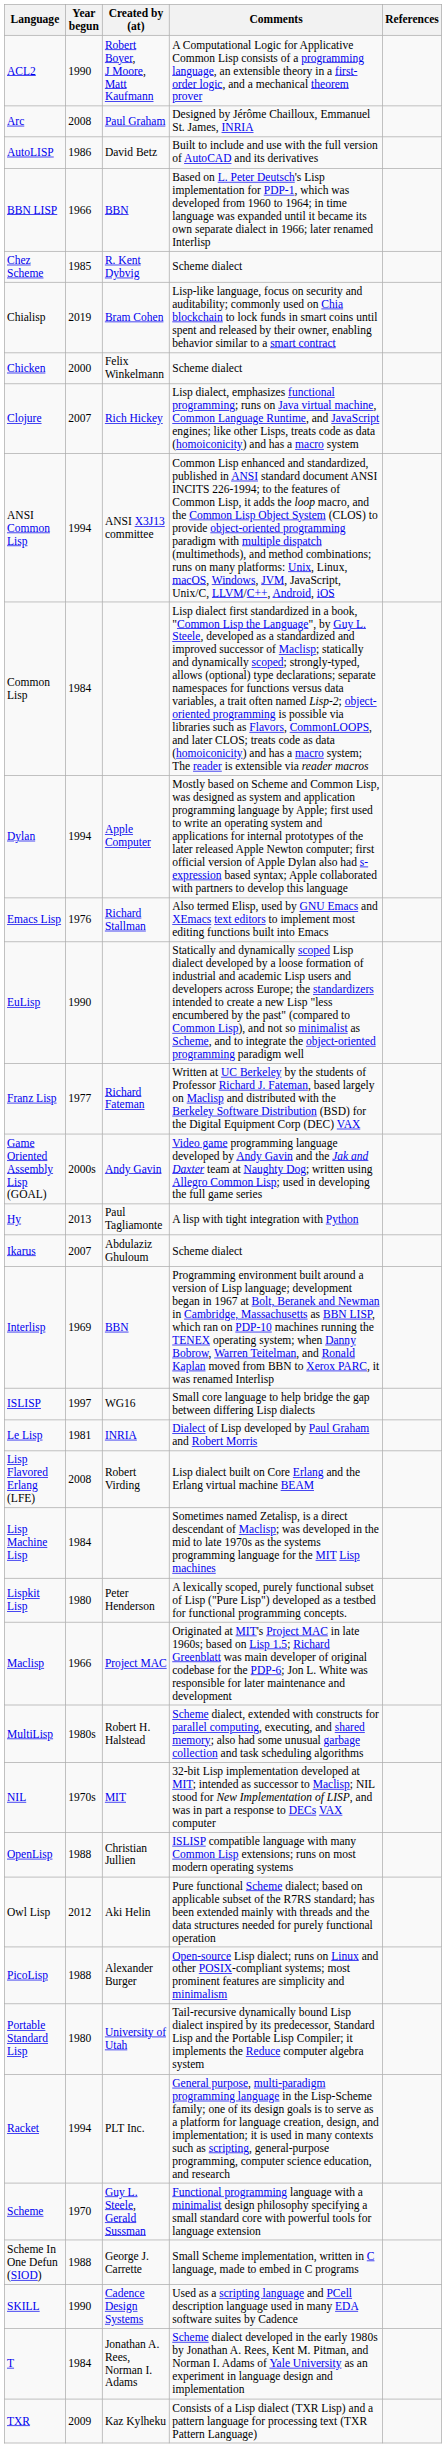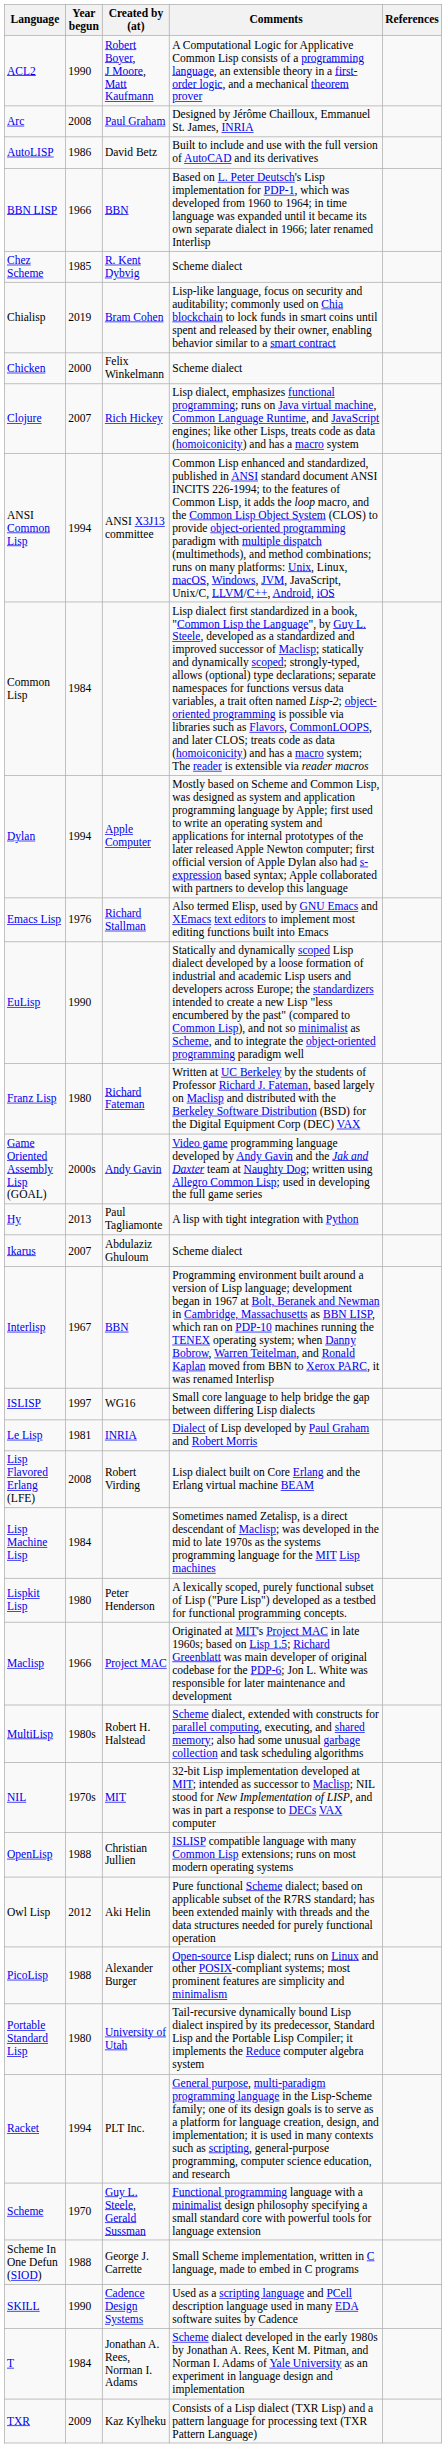 <table class="wikitable sortable">
 <tr>
 <th>Language</th>
 <th>Year begun</th>
 <th>Created by (at)</th>
 <th>Comments</th>
 <th>References</th>
 </tr>
 <tr>
 <td><a href='#'>ACL2</a></td>
 <td>1990</td>
 <td><a href='#'>Robert Boyer</a>,<br><a href='#'>J Moore</a>,<br><a href='#'>Matt Kaufmann</a></td>
 <td>A Computational Logic for Applicative Common Lisp consists of a <a href='#'>programming language</a>, an extensible theory in a <a href='#'>first-order logic</a>, and a mechanical <a href='#'>theorem prover</a></td>
 <td></td>
 </tr>
 <tr>
 <td><a href='#'>Arc</a></td>
 <td>2008</td>
 <td><a href='#'>Paul Graham</a></td>
 <td>Designed by Jérôme Chailloux, Emmanuel St. James, <a href='#'>INRIA</a></td>
 <td></td>
 </tr>
 <tr>
 <td><a href='#'>AutoLISP</a></td>
 <td>1986</td>
 <td>David Betz</td>
 <td>Built to include and use with the full version of <a href='#'>AutoCAD</a> and its derivatives</td>
 <td></td>
 </tr>
 <tr>
 <td><a href='#'>BBN LISP</a></td>
 <td>1966</td>
 <td><a href='#'>BBN</a></td>
 <td>Based on <a href='#'>L. Peter Deutsch</a>'s Lisp implementation for <a href='#'>PDP-1</a>, which was developed from 1960 to 1964; in time language was expanded until it became its own separate dialect in 1966; later renamed Interlisp</td>
 <td></td>
 </tr>
 <tr>
 <td><a href='#'>Chez Scheme</a></td>
 <td>1985</td>
 <td><a href='#'>R. Kent Dybvig</a></td>
 <td>Scheme dialect</td>
 <td></td>
 </tr>
 <tr>
 <td>Chialisp</td>
 <td>2019</td>
 <td><a href='#'>Bram Cohen</a></td>
 <td>Lisp-like language, focus on security and auditability; commonly used on <a href='#'>Chia blockchain</a> to lock funds in smart coins until spent and released by their owner, enabling behavior similar to a <a href='#'>smart contract</a></td>
 <td></td>
 </tr>
 <tr>
 <td><a href='#'>Chicken</a></td>
 <td>2000</td>
 <td>Felix Winkelmann</td>
 <td>Scheme dialect</td>
 <td></td>
 </tr>
 <tr>
 <td><a href='#'>Clojure</a></td>
 <td>2007</td>
 <td><a href='#'>Rich Hickey</a></td>
 <td>Lisp dialect, emphasizes <a href='#'>functional programming</a>; runs on <a href='#'>Java virtual machine</a>, <a href='#'>Common Language Runtime</a>, and <a href='#'>JavaScript</a> engines; like other Lisps, treats code as data (<a href='#'>homoiconicity</a>) and has a <a href='#'>macro</a> system</td>
 <td></td>
 </tr>
 <tr>
 <td>ANSI <a href='#'>Common Lisp</a></td>
 <td>1994</td>
 <td>ANSI <a href='#'>X3J13</a> committee</td>
 <td>Common Lisp enhanced and standardized, published in <a href='#'>ANSI</a> standard document ANSI INCITS 226-1994; to the features of Common Lisp, it adds the <em>loop</em> macro, and the <a href='#'>Common Lisp Object System</a> (CLOS) to provide <a href='#'>object-oriented programming</a> paradigm with <a href='#'>multiple dispatch</a> (multimethods), and method combinations; runs on many platforms: <a href='#'>Unix</a>, Linux, <a href='#'>macOS</a>, <a href='#'>Windows</a>, <a href='#'>JVM</a>, JavaScript, Unix/C, <a href='#'>LLVM</a>/<a href='#'>C++</a>, <a href='#'>Android</a>, <a href='#'>iOS</a></td>
 <td></td>
 </tr>
 <tr>
 <td>Common Lisp</td>
 <td>1984</td>
 <td></td>
 <td>Lisp dialect first standardized in a book, "<a href='#'>Common Lisp the Language</a>", by <a href='#'>Guy L. Steele</a>, developed as a standardized and improved successor of <a href='#'>Maclisp</a>; statically and dynamically <a href='#'>scoped</a>; strongly-typed, allows (optional) type declarations; separate namespaces for functions versus data variables, a trait often named <em>Lisp-2</em>; <a href='#'>object-oriented programming</a> is possible via libraries such as <a href='#'>Flavors</a>, <a href='#'>CommonLOOPS</a>, and later CLOS; treats code as data (<a href='#'>homoiconicity</a>) and has a <a href='#'>macro</a> system; The <a href='#'>reader</a> is extensible via <em>reader macros</em></td>
 <td></td>
 </tr>
 <tr>
 <td><a href='#'>Dylan</a></td>
 <td>1994</td>
 <td><a href='#'>Apple Computer</a></td>
 <td>Mostly based on Scheme and Common Lisp, was designed as system and application programming language by Apple; first used to write an operating system and applications for internal prototypes of the later released Apple Newton computer; first official version of Apple Dylan also had <a href='#'>s-expression</a> based syntax; Apple collaborated with partners to develop this language</td>
 <td></td>
 </tr>
 <tr>
 <td><a href='#'>Emacs Lisp</a></td>
 <td>1976</td>
 <td><a href='#'>Richard Stallman</a></td>
 <td>Also termed Elisp, used by <a href='#'>GNU Emacs</a> and <a href='#'>XEmacs</a> <a href='#'>text editors</a> to implement most editing functions built into Emacs</td>
 <td></td>
 </tr>
 <tr>
 <td><a href='#'>EuLisp</a></td>
 <td>1990</td>
 <td></td>
 <td>Statically and dynamically <a href='#'>scoped</a> Lisp dialect developed by a loose formation of industrial and academic Lisp users and developers across Europe; the <a href='#'>standardizers</a> intended to create a new Lisp "less encumbered by the past" (compared to <a href='#'>Common Lisp</a>), and not so <a href='#'>minimalist</a> as <a href='#'>Scheme</a>, and to integrate the <a href='#'>object-oriented programming</a> paradigm well</td>
 <td></td>
 </tr>
 <tr>
 <td><a href='#'>Franz Lisp</a></td>
-<td>1977</td>
+<td>1980</td>
 <td><a href='#'>Richard Fateman</a></td>
 <td>Written at <a href='#'>UC Berkeley</a> by the students of Professor <a href='#'>Richard J. Fateman</a>, based largely on <a href='#'>Maclisp</a> and distributed with the <a href='#'>Berkeley Software Distribution</a> (BSD) for the Digital Equipment Corp (DEC) <a href='#'>VAX</a></td>
 <td></td>
 </tr>
 <tr>
 <td><a href='#'>Game Oriented Assembly Lisp</a> (GOAL)</td>
 <td>2000s</td>
 <td><a href='#'>Andy Gavin</a></td>
 <td><a href='#'>Video game</a> programming language developed by <a href='#'>Andy Gavin</a> and the <em><a href='#'>Jak and Daxter</a></em> team at <a href='#'>Naughty Dog</a>; written using <a href='#'>Allegro Common Lisp</a>; used in developing the full game series</td>
 <td></td>
 </tr>
 <tr>
 <td><a href='#'>Hy</a></td>
 <td>2013</td>
 <td>Paul Tagliamonte</td>
 <td>A lisp with tight integration with <a href='#'>Python</a></td>
 <td></td>
 </tr>
 <tr>
 <td><a href='#'>Ikarus</a></td>
 <td>2007</td>
 <td>Abdulaziz Ghuloum</td>
 <td>Scheme dialect</td>
 <td></td>
 </tr>
 <tr>
 <td><a href='#'>Interlisp</a></td>
-<td>1969</td>
+<td>1967</td>
 <td><a href='#'>BBN</a></td>
 <td>Programming environment built around a version of Lisp language; development began in 1967 at <a href='#'>Bolt, Beranek and Newman</a> in <a href='#'>Cambridge, Massachusetts</a> as <a href='#'>BBN LISP</a>, which ran on <a href='#'>PDP-10</a> machines running the <a href='#'>TENEX</a> operating system; when <a href='#'>Danny Bobrow</a>, <a href='#'>Warren Teitelman</a>, and <a href='#'>Ronald Kaplan</a> moved from BBN to <a href='#'>Xerox PARC</a>, it was renamed Interlisp</td>
 <td></td>
 </tr>
 <tr>
 <td><a href='#'>ISLISP</a></td>
 <td>1997</td>
 <td>WG16</td>
 <td>Small core language to help bridge the gap between differing Lisp dialects</td>
 <td></td>
 </tr>
 <tr>
 <td><a href='#'>Le Lisp</a></td>
 <td>1981</td>
 <td><a href='#'>INRIA</a></td>
 <td><a href='#'>Dialect</a> of Lisp developed by <a href='#'>Paul Graham</a> and <a href='#'>Robert Morris</a></td>
 <td></td>
 </tr>
 <tr>
 <td><a href='#'>Lisp Flavored Erlang</a> (LFE)</td>
 <td>2008</td>
 <td>Robert Virding</td>
 <td>Lisp dialect built on Core <a href='#'>Erlang</a> and the Erlang virtual machine <a href='#'>BEAM</a></td>
 <td></td>
 </tr>
 <tr>
 <td><a href='#'>Lisp Machine Lisp</a></td>
 <td>1984</td>
 <td></td>
 <td>Sometimes named Zetalisp, is a direct descendant of <a href='#'>Maclisp</a>; was developed in the mid to late 1970s as the systems programming language for the <a href='#'>MIT</a> <a href='#'>Lisp machines</a></td>
 <td></td>
 </tr>
 <tr>
 <td><a href='#'>Lispkit Lisp</a></td>
 <td>1980</td>
 <td>Peter Henderson</td>
 <td>A lexically scoped, purely functional subset of Lisp ("Pure Lisp") developed as a testbed for functional programming concepts.</td>
 <td></td>
 </tr>
 <tr>
 <td><a href='#'>Maclisp</a></td>
 <td>1966</td>
 <td><a href='#'>Project MAC</a></td>
 <td>Originated at <a href='#'>MIT</a>'s <a href='#'>Project MAC</a> in late 1960s; based on <a href='#'>Lisp 1.5</a>; <a href='#'>Richard Greenblatt</a> was main developer of original codebase for the <a href='#'>PDP-6</a>; Jon L. White was responsible for later maintenance and development</td>
 <td></td>
 </tr>
 <tr>
 <td><a href='#'>MultiLisp</a></td>
 <td>1980s</td>
 <td>Robert H. Halstead</td>
 <td><a href='#'>Scheme</a> dialect, extended with constructs for <a href='#'>parallel computing</a>, executing, and <a href='#'>shared memory</a>; also had some unusual <a href='#'>garbage collection</a> and task scheduling algorithms</td>
 <td></td>
 </tr>
 <tr>
 <td><a href='#'>NIL</a></td>
 <td>1970s</td>
 <td><a href='#'>MIT</a></td>
 <td>32-bit Lisp implementation developed at <a href='#'>MIT</a>; intended as successor to <a href='#'>Maclisp</a>; NIL stood for <em>New Implementation of LISP</em>, and was in part a response to <a href='#'>DECs</a> <a href='#'>VAX</a> computer</td>
 <td></td>
 </tr>
 <tr>
 <td><a href='#'>OpenLisp</a></td>
 <td>1988</td>
 <td>Christian Jullien</td>
 <td><a href='#'>ISLISP</a> compatible language with many <a href='#'>Common Lisp</a> extensions; runs on most modern operating systems</td>
 <td></td>
 </tr>
 <tr>
 <td>Owl Lisp</td>
 <td>2012</td>
 <td>Aki Helin</td>
 <td>Pure functional <a href='#'>Scheme</a> dialect; based on applicable subset of the R7RS standard; has been extended mainly with threads and the data structures needed for purely functional operation</td>
 <td></td>
 </tr>
 <tr>
 <td><a href='#'>PicoLisp</a></td>
 <td>1988</td>
 <td>Alexander Burger</td>
 <td><a href='#'>Open-source</a> Lisp dialect; runs on <a href='#'>Linux</a> and other <a href='#'>POSIX</a>-compliant systems; most prominent features are simplicity and <a href='#'>minimalism</a></td>
 <td></td>
 </tr>
 <tr>
 <td><a href='#'>Portable Standard Lisp</a></td>
 <td>1980</td>
 <td><a href='#'>University of Utah</a></td>
 <td>Tail-recursive dynamically bound Lisp dialect inspired by its predecessor, Standard Lisp and the Portable Lisp Compiler; it implements the <a href='#'>Reduce</a> computer algebra system</td>
 <td></td>
 </tr>
 <tr>
 <td><a href='#'>Racket</a></td>
 <td>1994</td>
 <td>PLT Inc.</td>
 <td><a href='#'>General purpose</a>, <a href='#'>multi-paradigm programming language</a> in the Lisp-Scheme family; one of its design goals is to serve as a platform for language creation, design, and implementation; it is used in many contexts such as <a href='#'>scripting</a>, general-purpose programming, computer science education, and research</td>
 <td></td>
 </tr>
 <tr>
 <td><a href='#'>Scheme</a></td>
 <td>1970</td>
 <td><a href='#'>Guy L. Steele</a>,<br><a href='#'>Gerald Sussman</a></td>
 <td><a href='#'>Functional programming</a> language with a <a href='#'>minimalist</a> design philosophy specifying a small standard core with powerful tools for language extension</td>
 <td></td>
 </tr>
 <tr>
 <td>Scheme In One Defun (<a href='#'>SIOD</a>)</td>
 <td>1988</td>
 <td>George J. Carrette</td>
 <td>Small Scheme implementation, written in <a href='#'>C</a> language, made to embed in C programs</td>
 <td></td>
 </tr>
 <tr>
 <td><a href='#'>SKILL</a></td>
 <td>1990</td>
 <td><a href='#'>Cadence Design Systems</a></td>
 <td>Used as a <a href='#'>scripting language</a> and <a href='#'>PCell</a> description language used in many <a href='#'>EDA</a> software suites by Cadence</td>
 <td></td>
 </tr>
 <tr>
 <td><a href='#'>T</a></td>
 <td>1984</td>
 <td>Jonathan A. Rees,<br>Norman I. Adams</td>
 <td><a href='#'>Scheme</a> dialect developed in the early 1980s by Jonathan A. Rees, Kent M. Pitman, and Norman I. Adams of <a href='#'>Yale University</a> as an experiment in language design and implementation</td>
 <td></td>
 </tr>
 <tr>
 <td><a href='#'>TXR</a></td>
 <td>2009</td>
 <td>Kaz Kylheku</td>
 <td>Consists of a Lisp dialect (TXR Lisp) and a pattern language for processing text (TXR Pattern Language)</td>
 <td></td>
 </tr>
 </table>
